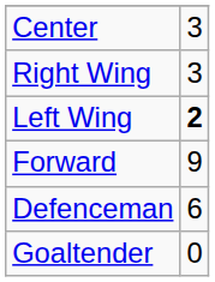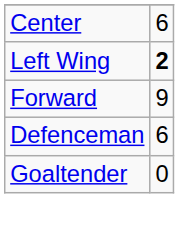 <table class="wikitable">
 <tr>
 </tr>
 <tr>
 <td><a href='#'>Center</a></td>
-<td align=center>3</td>
-</tr>
-<tr>
-<td><a href='#'>Right Wing</a></td>
-<td align=center>3</td>
+<td align=center>6</td>
 </tr>
 <tr>
 <td><a href='#'>Left Wing</a></td>
 <td align=center><strong>2</strong></td>
 </tr>
 <tr>
 <td><a href='#'>Forward</a></td>
 <td align=center>9</td>
 </tr>
 <tr>
 <td><a href='#'>Defenceman</a></td>
 <td align=center>6</td>
 </tr>
 <tr>
 <td><a href='#'>Goaltender</a></td>
 <td align=center>0</td>
 </tr>
 </table>
